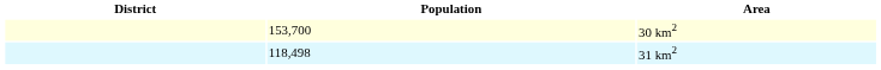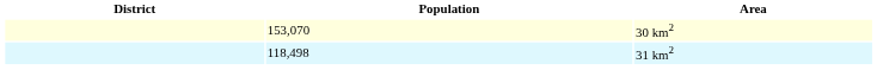 <table width="54%" cellspacing="2" cellpadding="2" border="0">
 <tr>
 <th>District</th>
 <th>Population</th>
 <th>Area</th>
 </tr>
 <tr bgcolor="#FFFFDD">
 <td></td>
-<td>153,700</td>
+<td>153,070</td>
 <td>30 km<sup>2</sup></td>
 </tr>
 <tr bgcolor="#DEF8FE">
 <td></td>
 <td>118,498</td>
 <td>31 km<sup>2</sup></td>
 </tr>
 </table>
